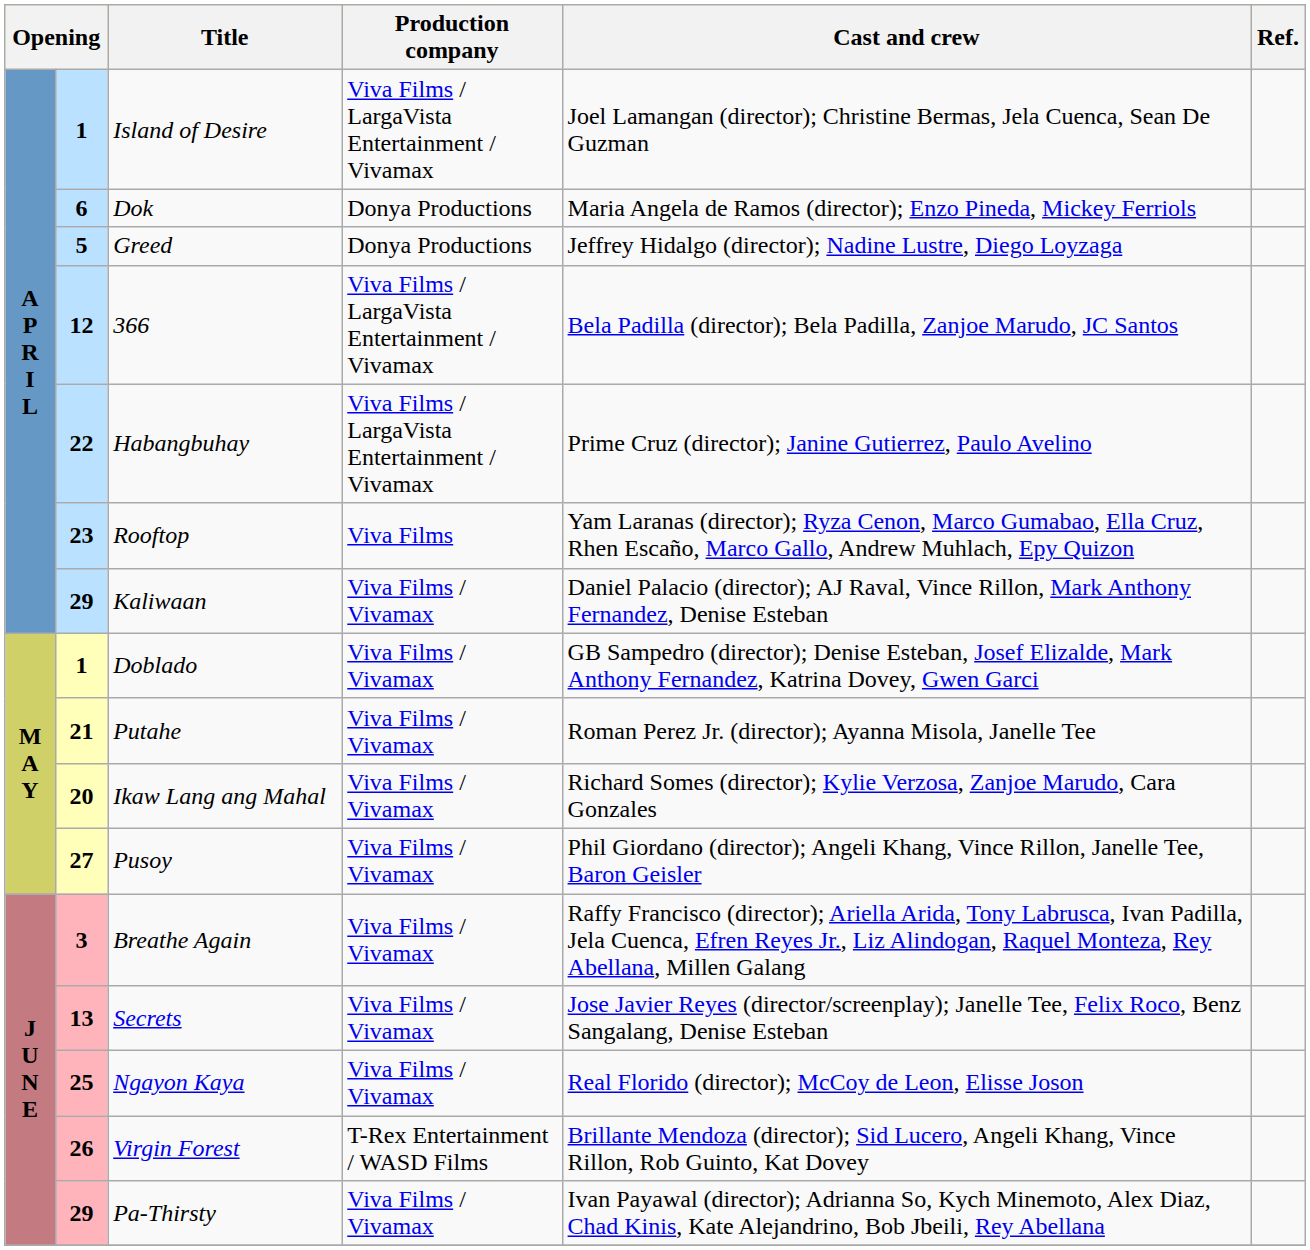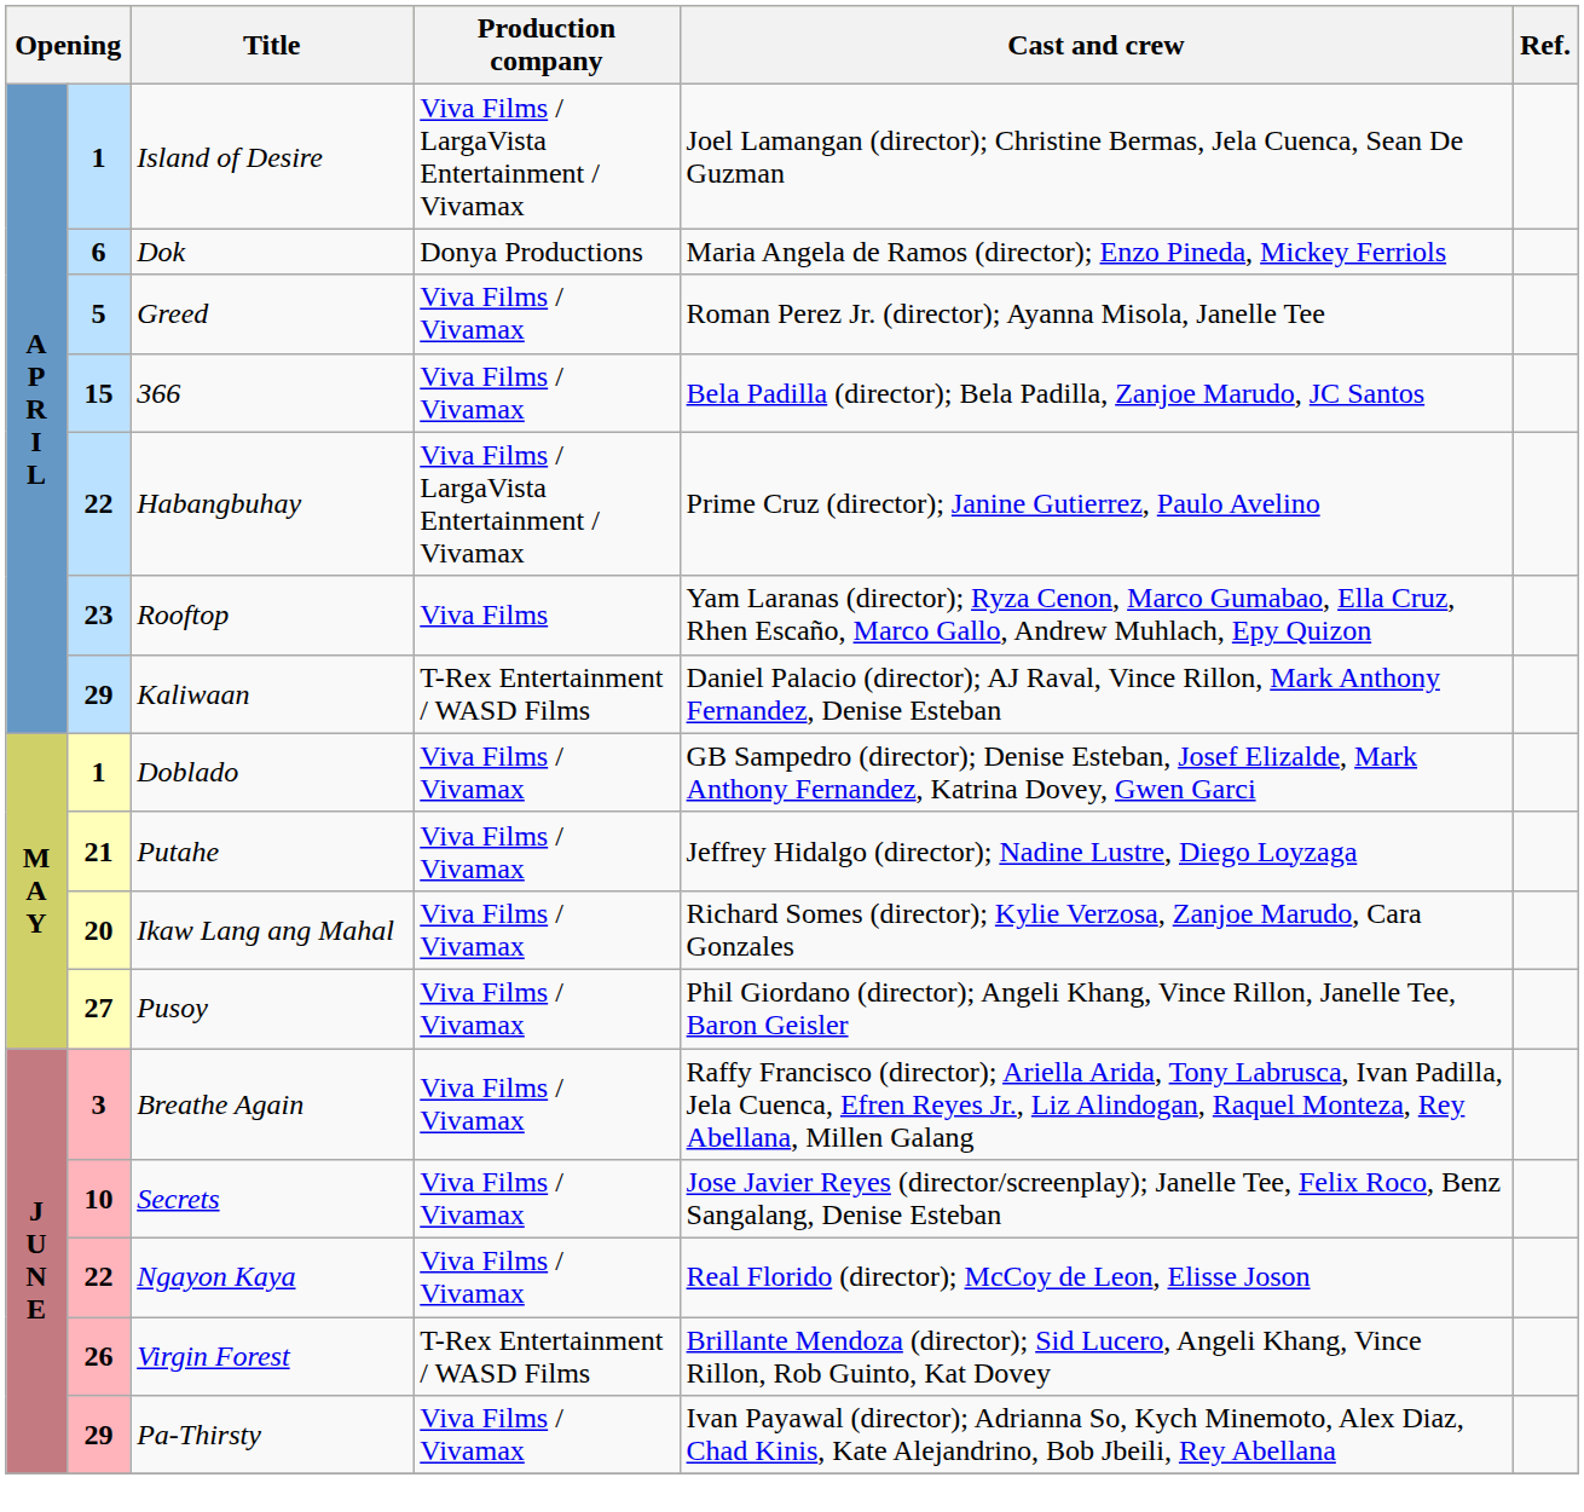 <table class="wikitable sortable">
 <tr style="background:#ffffba; text-align:center;">
 <th colspan="2" style="width:05%">Opening</th>
 <th style="width:17%">Title</th>
 <th style="width:16%">Production company</th>
 <th style="width:50%">Cast and crew</th>
 <th style="width:02%">Ref.</th>
 </tr>
 <tr>
 <th rowspan="7" style="text-align:center; background:#6698c6">A<br>P<br>R<br>I<br>L</th>
 <td style="text-align:center; background:#bae1ff"><strong>1</strong></td>
 <td><em>Island of Desire</em></td>
 <td><a href='#'>Viva Films</a> / LargaVista Entertainment / Vivamax</td>
 <td>Joel Lamangan (director); Christine Bermas, Jela Cuenca, Sean De Guzman</td>
 <td></td>
 </tr>
 <tr>
 <td style="text-align:center; background:#bae1ff"><strong>6</strong></td>
 <td><em>Dok</em></td>
 <td>Donya Productions</td>
 <td>Maria Angela de Ramos (director); <a href='#'>Enzo Pineda</a>, <a href='#'>Mickey Ferriols</a></td>
 <td></td>
 </tr>
 <tr>
 <td style="text-align:center; background:#bae1ff"><strong>5</strong></td>
 <td><em>Greed</em></td>
-<td>Donya Productions</td>
-<td>Jeffrey Hidalgo (director); <a href='#'>Nadine Lustre</a>, <a href='#'>Diego Loyzaga</a></td>
+<td><a href='#'>Viva Films</a> / <a href='#'>Vivamax</a></td>
+<td>Roman Perez Jr. (director); Ayanna Misola, Janelle Tee</td>
 <td></td>
 </tr>
 <tr>
-<td style="text-align:center; background:#bae1ff"><strong>12</strong></td>
+<td style="text-align:center; background:#bae1ff"><strong>15</strong></td>
 <td><em>366</em></td>
-<td><a href='#'>Viva Films</a> / LargaVista Entertainment / Vivamax</td>
+<td><a href='#'>Viva Films</a> / <a href='#'>Vivamax</a></td>
 <td><a href='#'>Bela Padilla</a> (director); Bela Padilla, <a href='#'>Zanjoe Marudo</a>, <a href='#'>JC Santos</a></td>
 <td></td>
 </tr>
 <tr>
 <td style="text-align:center; background:#bae1ff"><strong>22</strong></td>
 <td><em>Habangbuhay</em></td>
 <td><a href='#'>Viva Films</a> / LargaVista Entertainment / Vivamax</td>
 <td>Prime Cruz (director); <a href='#'>Janine Gutierrez</a>, <a href='#'>Paulo Avelino</a></td>
 <td></td>
 </tr>
 <tr>
 <td style="text-align:center; background:#bae1ff"><strong>23</strong></td>
 <td><em>Rooftop</em></td>
 <td><a href='#'>Viva Films</a></td>
 <td>Yam Laranas (director); <a href='#'>Ryza Cenon</a>, <a href='#'>Marco Gumabao</a>, <a href='#'>Ella Cruz</a>, Rhen Escaño, <a href='#'>Marco Gallo</a>, Andrew Muhlach, <a href='#'>Epy Quizon</a></td>
 <td></td>
 </tr>
 <tr>
 <td style="text-align:center; background:#bae1ff"><strong>29</strong></td>
 <td><em>Kaliwaan</em></td>
-<td><a href='#'>Viva Films</a> / <a href='#'>Vivamax</a></td>
+<td>T-Rex Entertainment / WASD Films</td>
 <td>Daniel Palacio (director); AJ Raval, Vince Rillon, <a href='#'>Mark Anthony Fernandez</a>, Denise Esteban</td>
 <td></td>
 </tr>
 <tr>
 <th rowspan="4" style="text-align:center; background:#d0d069">M<br>A<br>Y</th>
 <td style="text-align:center; background:#ffffba"><strong>1</strong></td>
 <td><em>Doblado</em></td>
 <td><a href='#'>Viva Films</a> / <a href='#'>Vivamax</a></td>
 <td>GB Sampedro (director); Denise Esteban, <a href='#'>Josef Elizalde</a>, <a href='#'>Mark Anthony Fernandez</a>, Katrina Dovey, <a href='#'>Gwen Garci</a></td>
 <td></td>
 </tr>
 <tr>
 <td style="text-align:center; background:#ffffba"><strong>21</strong></td>
 <td><em>Putahe</em></td>
 <td><a href='#'>Viva Films</a> / <a href='#'>Vivamax</a></td>
-<td>Roman Perez Jr. (director); Ayanna Misola, Janelle Tee</td>
+<td>Jeffrey Hidalgo (director); <a href='#'>Nadine Lustre</a>, <a href='#'>Diego Loyzaga</a></td>
 <td></td>
 </tr>
 <tr>
 <td style="text-align:center; background:#ffffba"><strong>20</strong></td>
 <td><em>Ikaw Lang ang Mahal</em></td>
 <td><a href='#'>Viva Films</a> / <a href='#'>Vivamax</a></td>
 <td>Richard Somes (director); <a href='#'>Kylie Verzosa</a>, <a href='#'>Zanjoe Marudo</a>, Cara Gonzales</td>
 <td></td>
 </tr>
 <tr>
 <td style="text-align:center; background:#ffffba"><strong>27</strong></td>
 <td><em>Pusoy</em></td>
 <td><a href='#'>Viva Films</a> / <a href='#'>Vivamax</a></td>
 <td>Phil Giordano (director); Angeli Khang, Vince Rillon, Janelle Tee, <a href='#'>Baron Geisler</a></td>
 <td></td>
 </tr>
 <tr>
 <th rowspan="5" style="text-align:center; background:#c47a81">J<br>U<br>N<br>E</th>
 <td style="text-align:center; background:#ffb3ba;"><strong>3</strong></td>
 <td><em>Breathe Again</em></td>
 <td><a href='#'>Viva Films</a> / <a href='#'>Vivamax</a></td>
 <td>Raffy Francisco (director); <a href='#'>Ariella Arida</a>, <a href='#'>Tony Labrusca</a>, Ivan Padilla, Jela Cuenca, <a href='#'>Efren Reyes Jr.</a>, <a href='#'>Liz Alindogan</a>, <a href='#'>Raquel Monteza</a>, <a href='#'>Rey Abellana</a>, Millen Galang</td>
 <td></td>
 </tr>
 <tr>
-<td style="text-align:center; background:#ffb3ba;"><strong>13</strong></td>
+<td style="text-align:center; background:#ffb3ba;"><strong>10</strong></td>
 <td><em><a href='#'>Secrets</a></em></td>
 <td><a href='#'>Viva Films</a> / <a href='#'>Vivamax</a></td>
 <td><a href='#'>Jose Javier Reyes</a> (director/screenplay); Janelle Tee, <a href='#'>Felix Roco</a>, Benz Sangalang, Denise Esteban</td>
 <td></td>
 </tr>
 <tr>
-<td style="text-align:center; background:#ffb3ba"><strong>25</strong></td>
+<td style="text-align:center; background:#ffb3ba"><strong>22</strong></td>
 <td><em><a href='#'>Ngayon Kaya</a></em></td>
 <td><a href='#'>Viva Films</a> / <a href='#'>Vivamax</a></td>
 <td><a href='#'>Real Florido</a> (director); <a href='#'>McCoy de Leon</a>, <a href='#'>Elisse Joson</a></td>
 <td></td>
 </tr>
 <tr>
 <td style="text-align:center; background:#ffb3ba"><strong>26</strong></td>
 <td><em><a href='#'>Virgin Forest</a></em></td>
 <td>T-Rex Entertainment / WASD Films</td>
 <td><a href='#'>Brillante Mendoza</a> (director); <a href='#'>Sid Lucero</a>, Angeli Khang, Vince Rillon, Rob Guinto, Kat Dovey</td>
 <td></td>
 </tr>
 <tr>
 <td style="text-align:center; background:#ffb3ba"><strong>29</strong></td>
 <td><em>Pa-Thirsty</em></td>
 <td><a href='#'>Viva Films</a> / <a href='#'>Vivamax</a></td>
 <td>Ivan Payawal (director); Adrianna So, Kych Minemoto, Alex Diaz, <a href='#'>Chad Kinis</a>, Kate Alejandrino, Bob Jbeili, <a href='#'>Rey Abellana</a></td>
 <td></td>
 </tr>
 <tr>
 </tr>
 </table>
